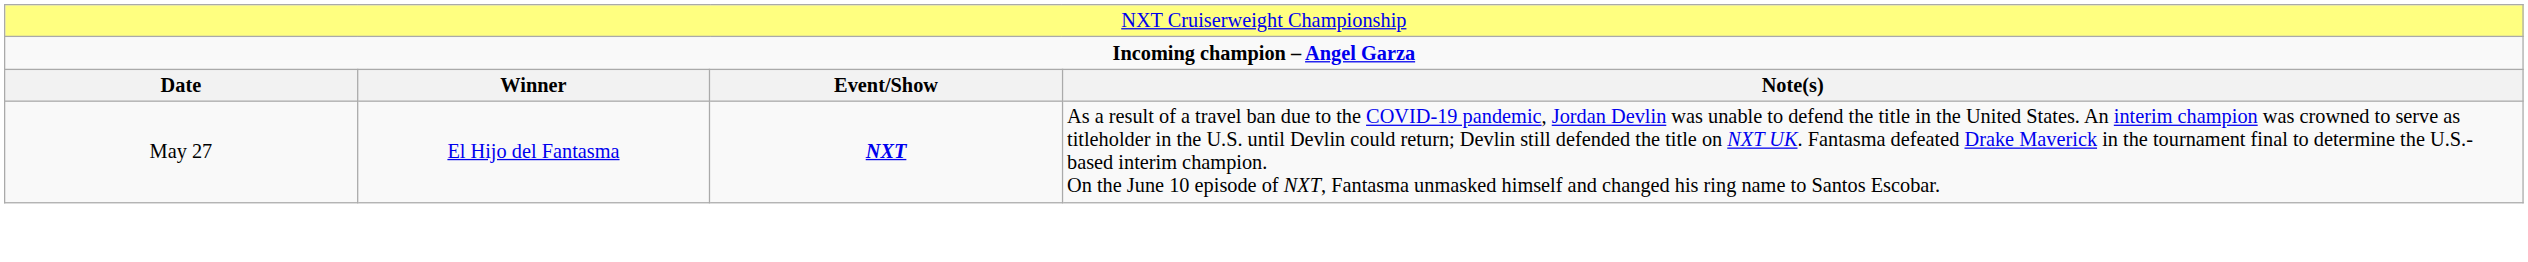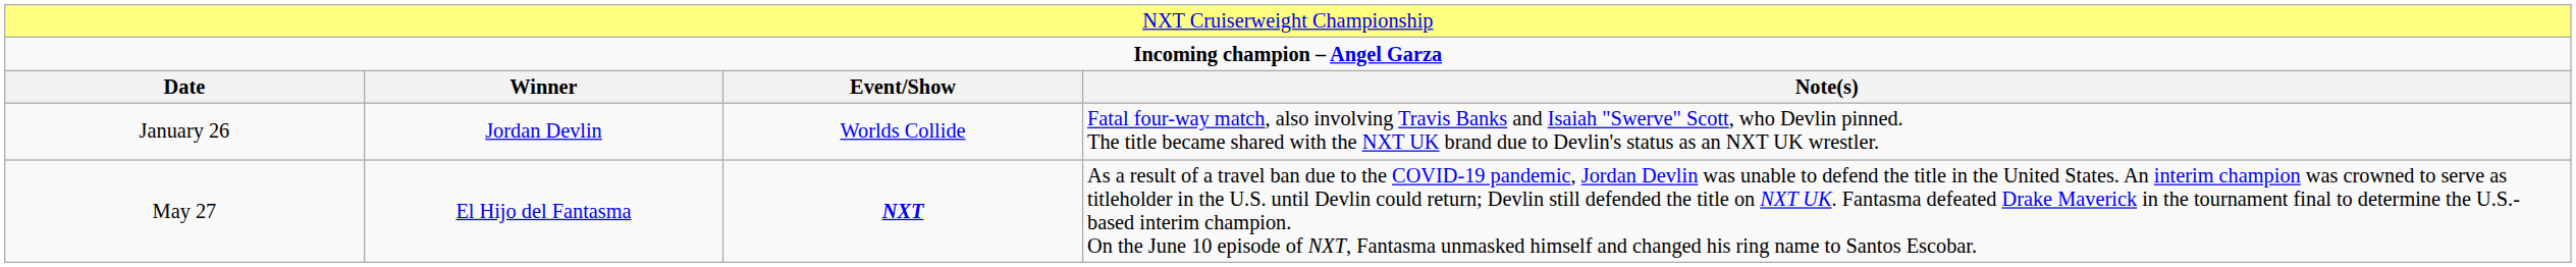 <table class="wikitable" style="text-align:center; width:100%;">
 <tr style="background:#FFFF80;">
 <td colspan="4" style="text-align: center;"><a href='#'>NXT Cruiserweight Championship</a></td>
 </tr>
 <tr>
 <td colspan="4" style="text-align: center;"><strong>Incoming champion – <a href='#'>Angel Garza</a></strong></td>
 </tr>
 <tr>
 <th width=14%>Date</th>
 <th width=14%>Winner</th>
 <th width=14%>Event/Show</th>
 <th width=58%>Note(s)</th>
 </tr>
 <tr>
+<td>January 26</td>
+<td><a href='#'>Jordan Devlin</a></td>
+<td><a href='#'>Worlds Collide</a></td>
+<td style="text-align: left;"><a href='#'>Fatal four-way match</a>, also involving <a href='#'>Travis Banks</a> and <a href='#'>Isaiah "Swerve" Scott</a>, who Devlin pinned.<br>The title became shared with the <a href='#'>NXT UK</a> brand due to Devlin's status as an NXT UK wrestler.</td>
+</tr>
+<tr>
 <td>May 27<br></td>
 <td><a href='#'>El Hijo del Fantasma</a></td>
 <td><strong><em><a href='#'>NXT</a></em></strong></td>
 <td style="text-align: left;">As a result of a travel ban due to the <a href='#'>COVID-19 pandemic</a>, <a href='#'>Jordan Devlin</a> was unable to defend the title in the United States. An <a href='#'>interim champion</a> was crowned to serve as titleholder in the U.S. until Devlin could return; Devlin still defended the title on <em><a href='#'>NXT UK</a></em>. Fantasma defeated <a href='#'>Drake Maverick</a> in the tournament final to determine the U.S.-based interim champion.<br>On the June 10 episode of <em>NXT</em>, Fantasma unmasked himself and changed his ring name to Santos Escobar.</td>
 </tr>
 </table>
